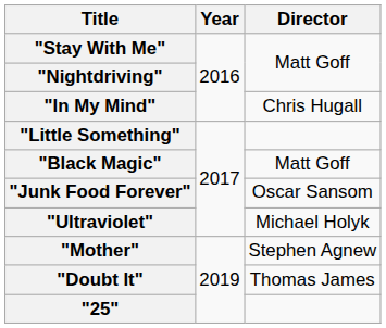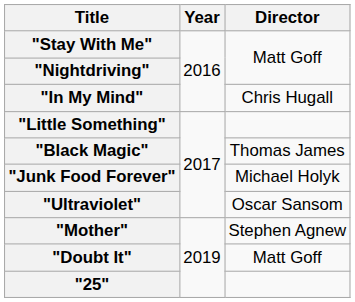 <table class="wikitable plainrowheaders" style="text-align:center;">
 <tr>
 <th scope="col">Title</th>
 <th scope="col">Year</th>
 <th scope="col">Director</th>
 </tr>
 <tr>
 <th scope="row">"Stay With Me"</th>
 <td rowspan="3">2016</td>
 <td rowspan="2">Matt Goff</td>
 </tr>
 <tr>
 <th scope="row">"Nightdriving"</th>
 </tr>
 <tr>
 <th scope="row">"In My Mind"</th>
 <td>Chris Hugall</td>
 </tr>
 <tr>
 <th scope="row">"Little Something"</th>
 <td rowspan="4">2017</td>
 <td></td>
 </tr>
 <tr>
 <th scope="row">"Black Magic"</th>
-<td>Matt Goff</td>
+<td>Thomas James</td>
 </tr>
 <tr>
 <th scope="row">"Junk Food Forever"</th>
-<td>Oscar Sansom</td>
+<td>Michael Holyk</td>
 </tr>
 <tr>
 <th scope="row">"Ultraviolet"</th>
-<td>Michael Holyk</td>
+<td>Oscar Sansom</td>
 </tr>
 <tr>
 <th scope="row">"Mother"</th>
 <td rowspan="3">2019</td>
 <td>Stephen Agnew</td>
 </tr>
 <tr>
 <th scope="row">"Doubt It"</th>
-<td>Thomas James</td>
+<td>Matt Goff</td>
 </tr>
 <tr>
 <th scope="row">"25"</th>
 <td></td>
 </tr>
 </table>
